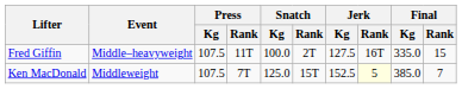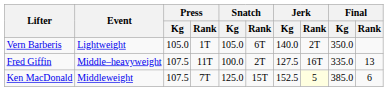 <table class=wikitable style="font-size:90%">
 <tr>
 <th rowspan=2>Lifter</th>
 <th rowspan=2>Event</th>
 <th colspan=2>Press</th>
 <th colspan=2>Snatch</th>
 <th colspan=2>Jerk</th>
 <th colspan=2>Final</th>
 </tr>
 <tr>
 <th>Kg</th>
 <th>Rank</th>
 <th>Kg</th>
 <th>Rank</th>
 <th>Kg</th>
 <th>Rank</th>
 <th>Kg</th>
 <th>Rank</th>
 </tr>
 <tr>
+<td><a href='#'>Vern Barberis</a></td>
+<td align=left><a href='#'>Lightweight</a></td>
+<td align=center>105.0</td>
+<td align=center>1T</td>
+<td align=center>105.0</td>
+<td align=center>6T</td>
+<td align=center>140.0</td>
+<td align=center>2T</td>
+<td align=center>350.0</td>
+<td align=center></td>
+</tr>
+<tr>
 <td><a href='#'>Fred Giffin</a></td>
 <td align=left><a href='#'>Middle–heavyweight</a></td>
 <td align=center>107.5</td>
 <td align=center>11T</td>
 <td align=center>100.0</td>
 <td align=center>2T</td>
 <td align=center>127.5</td>
 <td align=center>16T</td>
 <td align=center>335.0</td>
-<td align=center>15</td>
+<td align=center>13</td>
 </tr>
 <tr>
 <td><a href='#'>Ken MacDonald</a></td>
 <td align=left><a href='#'>Middleweight</a></td>
 <td align=center>107.5</td>
 <td align=center>7T</td>
 <td align=center>125.0</td>
 <td align=center>15T</td>
 <td align=center>152.5</td>
 <td align=center style="background: lightyellow;">5</td>
 <td align=center>385.0</td>
-<td align=center>7</td>
+<td align=center>6</td>
 </tr>
 </table>
